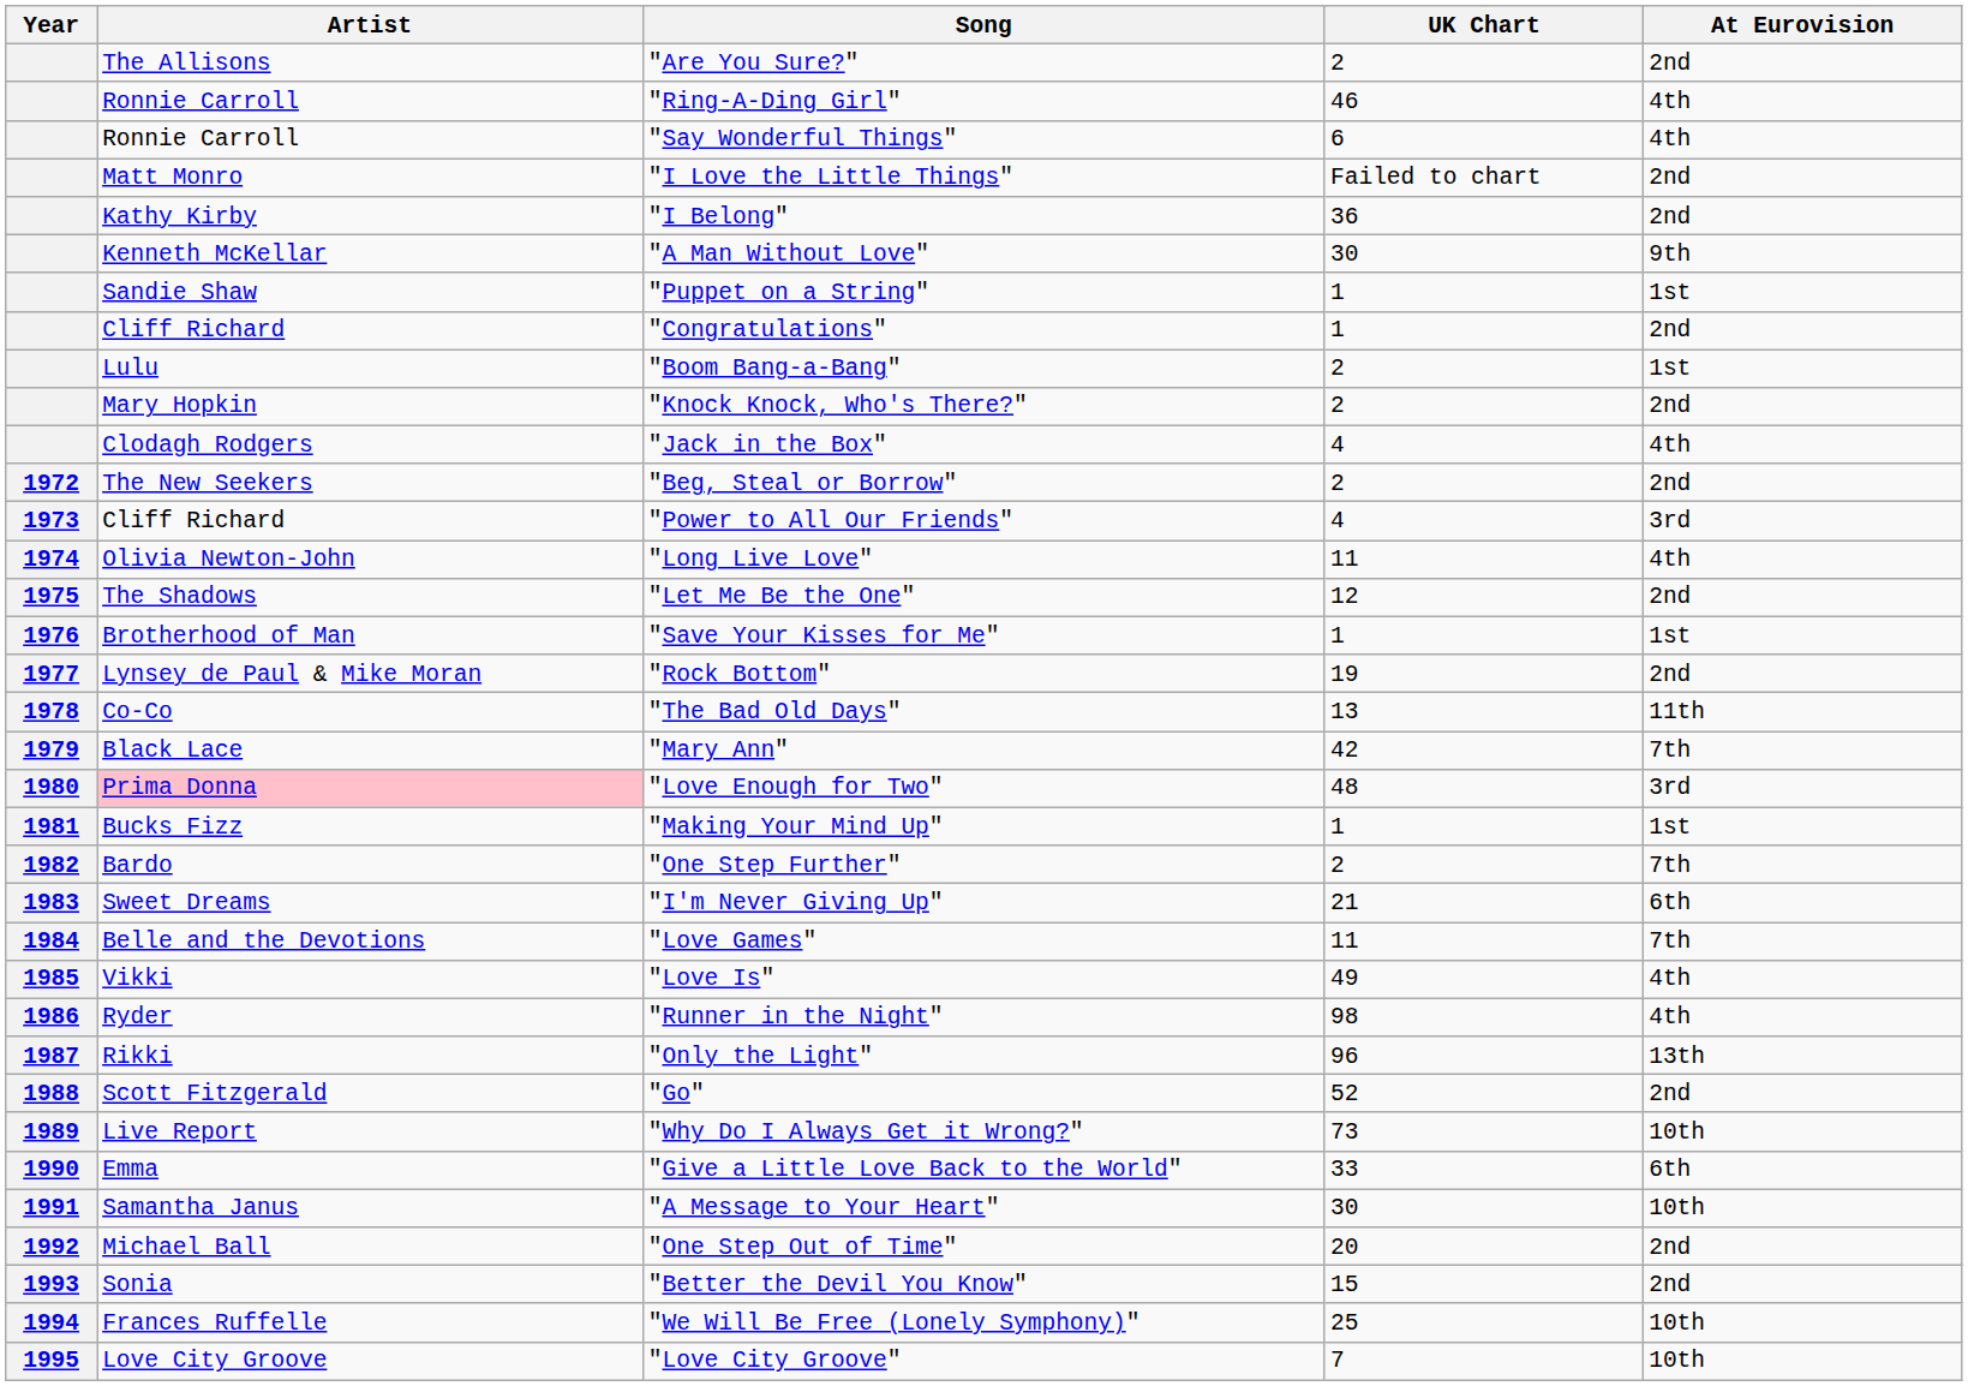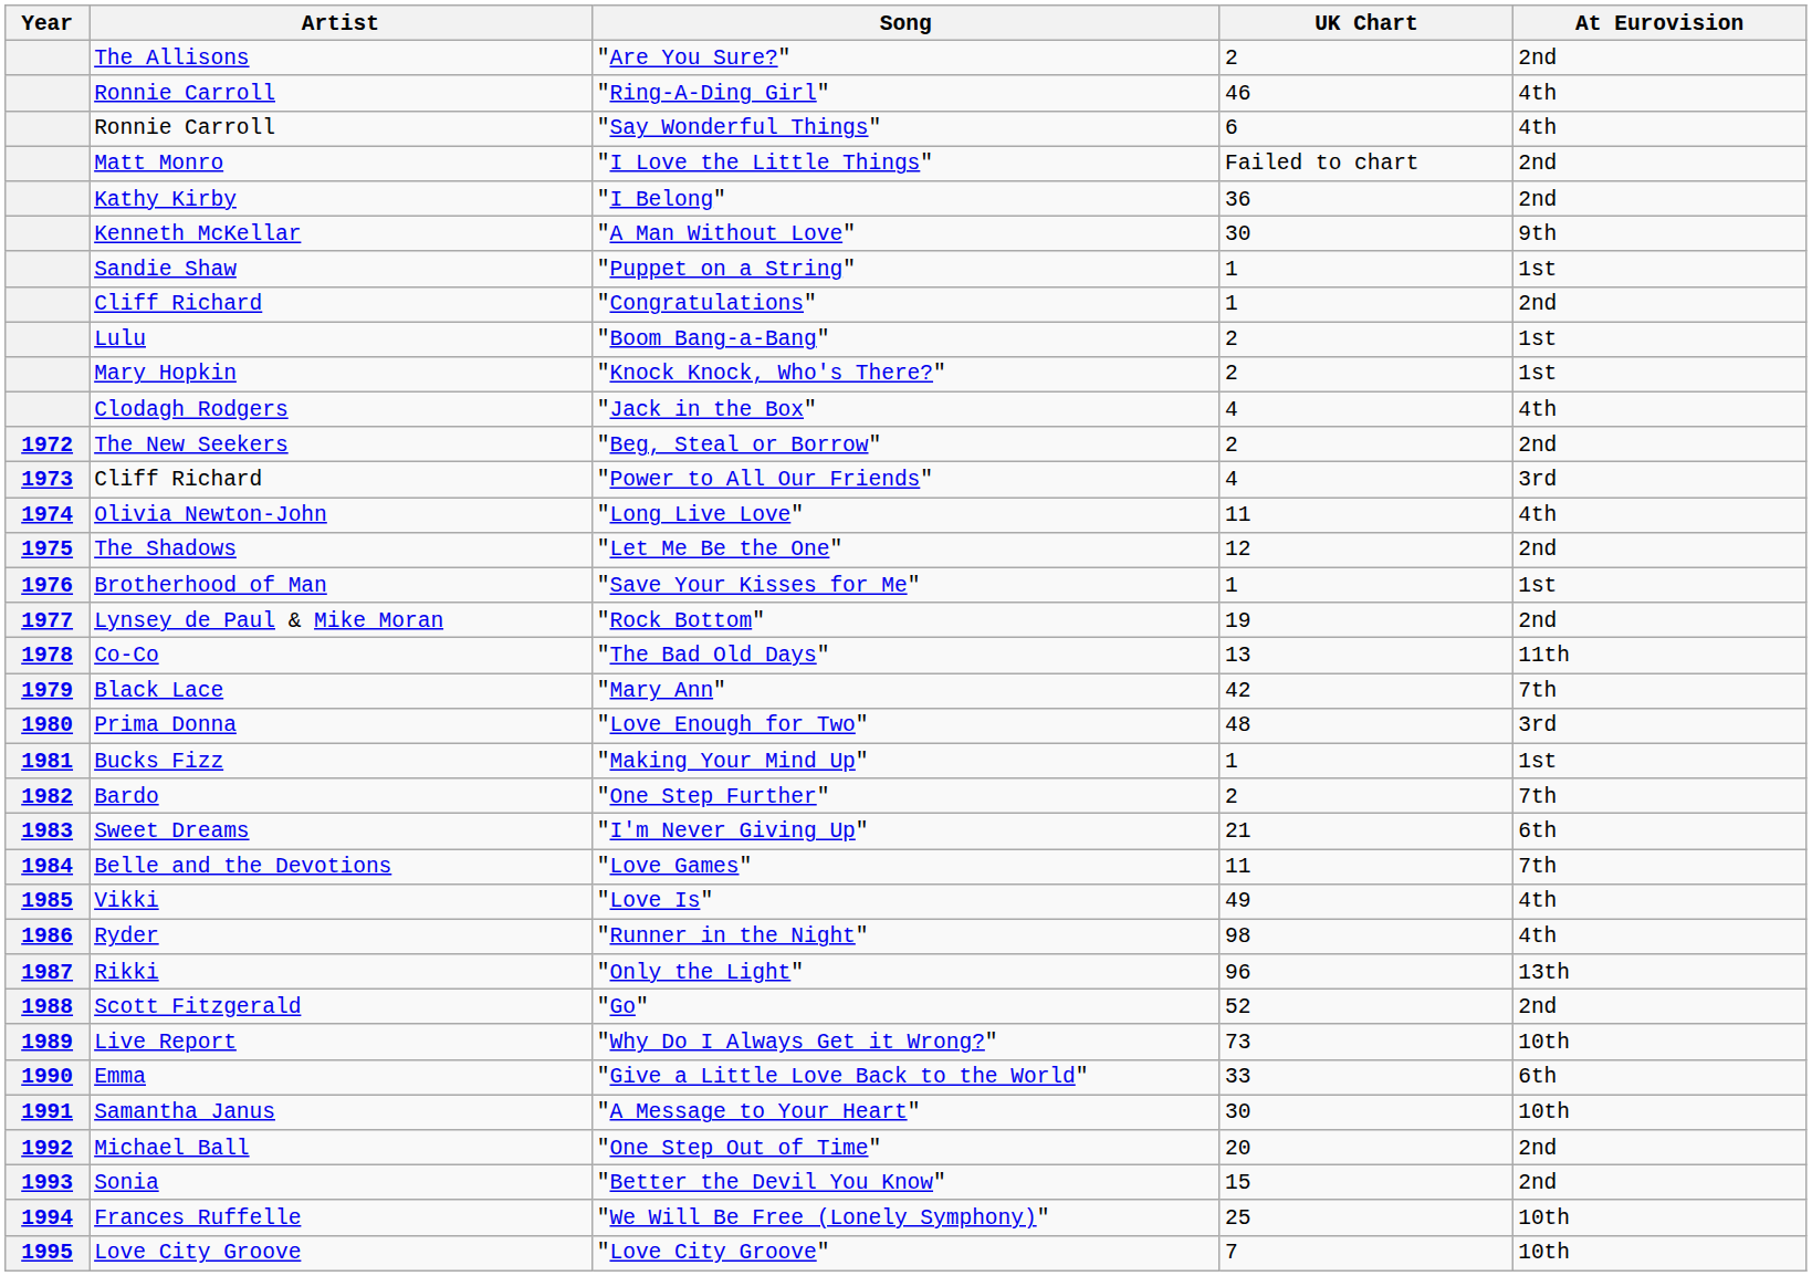 <table class="wikitable sortable plainrowheaders" style="width:86%;">
 <tr>
 <th style="width:4%;">Year</th>
 <th style="width:24%;">Artist</th>
 <th style="width:30%;">Song</th>
 <th style="width:14%;">UK Chart</th>
 <th style="width:14%;">At Eurovision</th>
 </tr>
 <tr>
 <th scope="row"></th>
 <td><a href='#'>The Allisons</a></td>
 <td>"<a href='#'>Are You Sure?</a>"</td>
 <td>2</td>
 <td>2nd</td>
 </tr>
 <tr>
 <th scope="row"></th>
 <td><a href='#'>Ronnie Carroll</a></td>
 <td>"<a href='#'>Ring-A-Ding Girl</a>"</td>
 <td>46</td>
 <td>4th</td>
 </tr>
 <tr>
 <th scope="row"></th>
 <td>Ronnie Carroll</td>
 <td>"<a href='#'>Say Wonderful Things</a>"</td>
 <td>6</td>
 <td>4th</td>
 </tr>
 <tr>
 <th scope="row"></th>
 <td><a href='#'>Matt Monro</a></td>
 <td>"<a href='#'>I Love the Little Things</a>"</td>
 <td>Failed to chart</td>
 <td>2nd</td>
 </tr>
 <tr>
 <th scope="row"></th>
 <td><a href='#'>Kathy Kirby</a></td>
 <td>"<a href='#'>I Belong</a>"</td>
 <td>36</td>
 <td>2nd</td>
 </tr>
 <tr>
 <th scope="row"></th>
 <td><a href='#'>Kenneth McKellar</a></td>
 <td>"<a href='#'>A Man Without Love</a>"</td>
 <td>30</td>
 <td>9th</td>
 </tr>
 <tr>
 <th scope="row"></th>
 <td><a href='#'>Sandie Shaw</a></td>
 <td>"<a href='#'>Puppet on a String</a>"</td>
 <td>1</td>
 <td>1st</td>
 </tr>
 <tr>
 <th scope="row"></th>
 <td><a href='#'>Cliff Richard</a></td>
 <td>"<a href='#'>Congratulations</a>"</td>
 <td>1</td>
 <td>2nd</td>
 </tr>
 <tr>
 <th scope="row"></th>
 <td><a href='#'>Lulu</a></td>
 <td>"<a href='#'>Boom Bang-a-Bang</a>"</td>
 <td>2</td>
 <td>1st</td>
 </tr>
 <tr>
 <th scope="row"></th>
 <td><a href='#'>Mary Hopkin</a></td>
 <td>"<a href='#'>Knock Knock, Who's There?</a>"</td>
 <td>2</td>
-<td>2nd</td>
+<td>1st</td>
 </tr>
 <tr>
 <th scope="row"></th>
 <td><a href='#'>Clodagh Rodgers</a></td>
 <td>"<a href='#'>Jack in the Box</a>"</td>
 <td>4</td>
 <td>4th</td>
 </tr>
 <tr>
 <th scope="row"><a href='#'>1972</a></th>
 <td><a href='#'>The New Seekers</a></td>
 <td>"<a href='#'>Beg, Steal or Borrow</a>"</td>
 <td>2</td>
 <td>2nd</td>
 </tr>
 <tr>
 <th scope="row"><a href='#'>1973</a></th>
 <td>Cliff Richard</td>
 <td>"<a href='#'>Power to All Our Friends</a>"</td>
 <td>4</td>
 <td>3rd</td>
 </tr>
 <tr>
 <th scope="row"><a href='#'>1974</a></th>
 <td><a href='#'>Olivia Newton-John</a></td>
 <td>"<a href='#'>Long Live Love</a>"</td>
 <td>11</td>
 <td>4th</td>
 </tr>
 <tr>
 <th scope="row"><a href='#'>1975</a></th>
 <td><a href='#'>The Shadows</a></td>
 <td>"<a href='#'>Let Me Be the One</a>"</td>
 <td>12</td>
 <td>2nd</td>
 </tr>
 <tr>
 <th scope="row"><a href='#'>1976</a></th>
 <td><a href='#'>Brotherhood of Man</a></td>
 <td>"<a href='#'>Save Your Kisses for Me</a>"</td>
 <td>1</td>
 <td>1st</td>
 </tr>
 <tr>
 <th scope="row"><a href='#'>1977</a></th>
 <td><a href='#'>Lynsey de Paul</a> & <a href='#'>Mike Moran</a></td>
 <td>"<a href='#'>Rock Bottom</a>"</td>
 <td>19</td>
 <td>2nd</td>
 </tr>
 <tr>
 <th scope="row"><a href='#'>1978</a></th>
 <td><a href='#'>Co-Co</a></td>
 <td>"<a href='#'>The Bad Old Days</a>"</td>
 <td>13</td>
 <td>11th</td>
 </tr>
 <tr>
 <th scope="row"><a href='#'>1979</a></th>
 <td><a href='#'>Black Lace</a></td>
 <td>"<a href='#'>Mary Ann</a>"</td>
 <td>42</td>
 <td>7th</td>
 </tr>
 <tr>
 <th scope="row"><a href='#'>1980</a></th>
-<td style="background: pink;"><a href='#'>Prima Donna</a></td>
+<td><a href='#'>Prima Donna</a></td>
 <td>"<a href='#'>Love Enough for Two</a>"</td>
 <td>48</td>
 <td>3rd</td>
 </tr>
 <tr>
 <th scope="row"><a href='#'>1981</a></th>
 <td><a href='#'>Bucks Fizz</a></td>
 <td>"<a href='#'>Making Your Mind Up</a>"</td>
 <td>1</td>
 <td>1st</td>
 </tr>
 <tr>
 <th scope="row"><a href='#'>1982</a></th>
 <td><a href='#'>Bardo</a></td>
 <td>"<a href='#'>One Step Further</a>"</td>
 <td>2</td>
 <td>7th</td>
 </tr>
 <tr>
 <th scope="row"><a href='#'>1983</a></th>
 <td><a href='#'>Sweet Dreams</a></td>
 <td>"<a href='#'>I'm Never Giving Up</a>"</td>
 <td>21</td>
 <td>6th</td>
 </tr>
 <tr>
 <th scope="row"><a href='#'>1984</a></th>
 <td><a href='#'>Belle and the Devotions</a></td>
 <td>"<a href='#'>Love Games</a>"</td>
 <td>11</td>
 <td>7th</td>
 </tr>
 <tr>
 <th scope="row"><a href='#'>1985</a></th>
 <td><a href='#'>Vikki</a></td>
 <td>"<a href='#'>Love Is</a>"</td>
 <td>49</td>
 <td>4th</td>
 </tr>
 <tr>
 <th scope="row"><a href='#'>1986</a></th>
 <td><a href='#'>Ryder</a></td>
 <td>"<a href='#'>Runner in the Night</a>"</td>
 <td>98</td>
 <td>4th</td>
 </tr>
 <tr>
 <th scope="row"><a href='#'>1987</a></th>
 <td><a href='#'>Rikki</a></td>
 <td>"<a href='#'>Only the Light</a>"</td>
 <td>96</td>
 <td>13th</td>
 </tr>
 <tr>
 <th scope="row"><a href='#'>1988</a></th>
 <td><a href='#'>Scott Fitzgerald</a></td>
 <td>"<a href='#'>Go</a>"</td>
 <td>52</td>
 <td>2nd</td>
 </tr>
 <tr>
 <th scope="row"><a href='#'>1989</a></th>
 <td><a href='#'>Live Report</a></td>
 <td>"<a href='#'>Why Do I Always Get it Wrong?</a>"</td>
 <td>73</td>
 <td>10th</td>
 </tr>
 <tr>
 <th scope="row"><a href='#'>1990</a></th>
 <td><a href='#'>Emma</a></td>
 <td>"<a href='#'>Give a Little Love Back to the World</a>"</td>
 <td>33</td>
 <td>6th</td>
 </tr>
 <tr>
 <th scope="row"><a href='#'>1991</a></th>
 <td><a href='#'>Samantha Janus</a></td>
 <td>"<a href='#'>A Message to Your Heart</a>"</td>
 <td>30</td>
 <td>10th</td>
 </tr>
 <tr>
 <th scope="row"><a href='#'>1992</a></th>
 <td><a href='#'>Michael Ball</a></td>
 <td>"<a href='#'>One Step Out of Time</a>"</td>
 <td>20</td>
 <td>2nd</td>
 </tr>
 <tr>
 <th scope="row"><a href='#'>1993</a></th>
 <td><a href='#'>Sonia</a></td>
 <td>"<a href='#'>Better the Devil You Know</a>"</td>
 <td>15</td>
 <td>2nd</td>
 </tr>
 <tr>
 <th scope="row"><a href='#'>1994</a></th>
 <td><a href='#'>Frances Ruffelle</a></td>
 <td>"<a href='#'>We Will Be Free (Lonely Symphony)</a>"</td>
 <td>25</td>
 <td>10th</td>
 </tr>
 <tr>
 <th scope="row"><a href='#'>1995</a></th>
 <td><a href='#'>Love City Groove</a></td>
 <td>"<a href='#'>Love City Groove</a>"</td>
 <td>7</td>
 <td>10th</td>
 </tr>
 </table>
